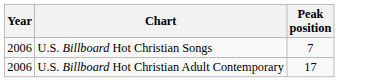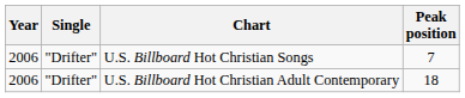 <table class="wikitable sortable">
 <tr>
 <th align="left">Year</th>
+<th align="left">Single</th>
 <th align="left">Chart</th>
 <th align="center">Peak<br>position</th>
 </tr>
 <tr>
 <td align="left">2006</td>
+<td align="left">"Drifter"</td>
 <td align="left">U.S. <em>Billboard</em> Hot Christian Songs</td>
 <td align="center">7</td>
 </tr>
 <tr>
 <td align="left">2006</td>
+<td align="left">"Drifter"</td>
 <td align="left">U.S. <em>Billboard</em> Hot Christian Adult Contemporary</td>
-<td align="center">17</td>
+<td align="center">18</td>
 </tr>
 </table>
